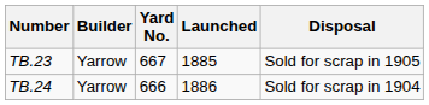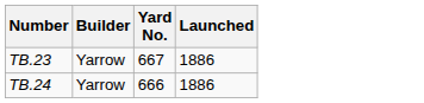 <table class="wikitable">
 <tr>
 <th>Number</th>
 <th>Builder</th>
 <th>Yard <br>No.</th>
 <th>Launched</th>
-<th>Disposal</th>
 </tr>
 <tr>
 <td><em>TB.23</em></td>
 <td>Yarrow</td>
 <td>667</td>
-<td>1885</td>
-<td>Sold for scrap in 1905</td>
+<td>1886</td>
 </tr>
 <tr>
 <td><em>TB.24</em></td>
 <td>Yarrow</td>
 <td>666</td>
 <td>1886</td>
-<td>Sold for scrap in 1904</td>
 </tr>
 </table>
